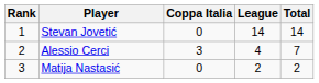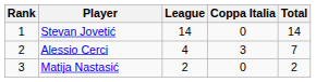 <table class="wikitable" style="text-align:center">
 <tr>
 <th>Rank</th>
 <th style="width:165px;">Player</th>
+<th>League</th>
 <th>Coppa Italia</th>
-<th>League</th>
 <th>Total</th>
 </tr>
 <tr>
 <td>1</td>
 <td align="left"> <a href='#'>Stevan Jovetić</a></td>
+<td>14</td>
 <td>0</td>
-<td>14</td>
 <td>14</td>
 </tr>
 <tr>
 <td>2</td>
 <td align="left"> <a href='#'>Alessio Cerci</a></td>
+<td>4</td>
 <td>3</td>
-<td>4</td>
 <td>7</td>
 </tr>
 <tr>
 <td>3</td>
 <td align="left"> <a href='#'>Matija Nastasić</a></td>
+<td>2</td>
 <td>0</td>
-<td>2</td>
 <td>2</td>
 </tr>
 </table>
